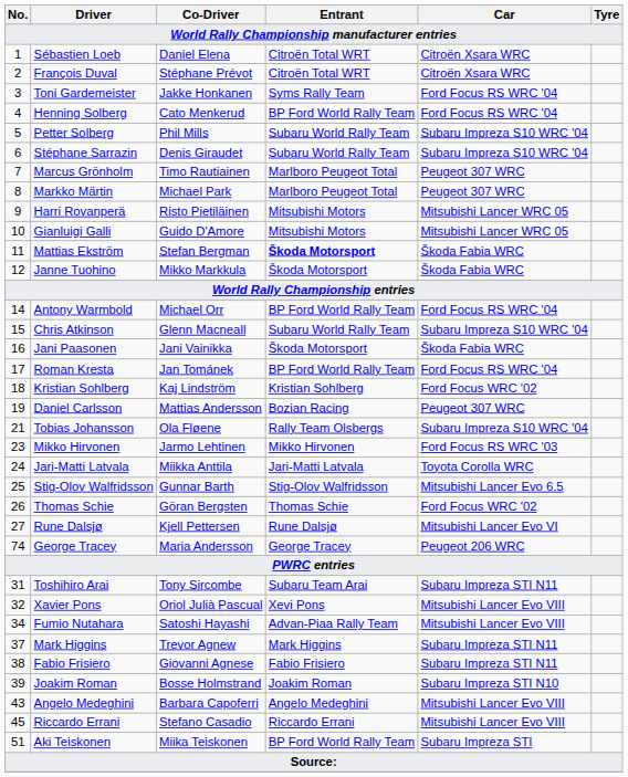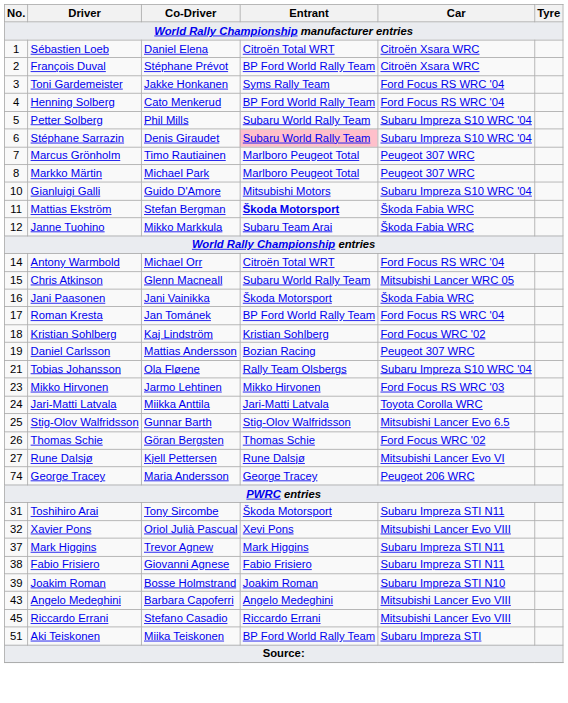 <table class="wikitable" style="font-size: 85%;">
 <tr>
 <th>No.</th>
 <th>Driver</th>
 <th>Co-Driver</th>
 <th>Entrant</th>
 <th>Car</th>
 <th>Tyre</th>
 </tr>
 <tr>
 <td style="background-color:#EAECF0; text-align:center" colspan="6"><strong><em><a href='#'>World Rally Championship</a> manufacturer entries</em></strong></td>
 </tr>
 <tr>
 <td align="center">1</td>
 <td> <a href='#'>Sébastien Loeb</a></td>
 <td> <a href='#'>Daniel Elena</a></td>
 <td> <a href='#'>Citroën Total WRT</a></td>
 <td><a href='#'>Citroën Xsara WRC</a></td>
 <td align="center"></td>
 </tr>
 <tr>
 <td align="center">2</td>
 <td> <a href='#'>François Duval</a></td>
 <td> <a href='#'>Stéphane Prévot</a></td>
-<td> <a href='#'>Citroën Total WRT</a></td>
+<td> <a href='#'>BP Ford World Rally Team</a></td>
 <td><a href='#'>Citroën Xsara WRC</a></td>
 <td align="center"></td>
 </tr>
 <tr>
 <td align="center">3</td>
 <td> <a href='#'>Toni Gardemeister</a></td>
 <td> <a href='#'>Jakke Honkanen</a></td>
 <td> <a href='#'>Syms Rally Team</a></td>
 <td><a href='#'>Ford Focus RS WRC '04</a></td>
 <td align="center"></td>
 </tr>
 <tr>
 <td align="center">4</td>
 <td> <a href='#'>Henning Solberg</a></td>
 <td> <a href='#'>Cato Menkerud</a></td>
 <td> <a href='#'>BP Ford World Rally Team</a></td>
 <td><a href='#'>Ford Focus RS WRC '04</a></td>
 <td align="center"></td>
 </tr>
 <tr>
 <td align="center">5</td>
 <td> <a href='#'>Petter Solberg</a></td>
 <td> <a href='#'>Phil Mills</a></td>
 <td> <a href='#'>Subaru World Rally Team</a></td>
 <td><a href='#'>Subaru Impreza S10 WRC '04</a></td>
 <td align="center"></td>
 </tr>
 <tr>
 <td align="center">6</td>
 <td> <a href='#'>Stéphane Sarrazin</a></td>
 <td> <a href='#'>Denis Giraudet</a></td>
-<td> <a href='#'>Subaru World Rally Team</a></td>
+<td style="background: pink;"> <a href='#'>Subaru World Rally Team</a></td>
 <td><a href='#'>Subaru Impreza S10 WRC '04</a></td>
 <td align="center"></td>
 </tr>
 <tr>
 <td align="center">7</td>
 <td> <a href='#'>Marcus Grönholm</a></td>
 <td> <a href='#'>Timo Rautiainen</a></td>
 <td> <a href='#'>Marlboro Peugeot Total</a></td>
 <td><a href='#'>Peugeot 307 WRC</a></td>
 <td align="center"></td>
 </tr>
 <tr>
 <td align="center">8</td>
 <td> <a href='#'>Markko Märtin</a></td>
 <td> <a href='#'>Michael Park</a></td>
 <td> <a href='#'>Marlboro Peugeot Total</a></td>
 <td><a href='#'>Peugeot 307 WRC</a></td>
 <td align="center"></td>
 </tr>
 <tr>
-<td align="center">9</td>
-<td> <a href='#'>Harri Rovanperä</a></td>
-<td> <a href='#'>Risto Pietiläinen</a></td>
-<td> <a href='#'>Mitsubishi Motors</a></td>
-<td><a href='#'>Mitsubishi Lancer WRC 05</a></td>
-<td align="center"></td>
-</tr>
-<tr>
 <td align="center">10</td>
 <td> <a href='#'>Gianluigi Galli</a></td>
 <td> <a href='#'>Guido D'Amore</a></td>
 <td> <a href='#'>Mitsubishi Motors</a></td>
-<td><a href='#'>Mitsubishi Lancer WRC 05</a></td>
+<td><a href='#'>Subaru Impreza S10 WRC '04</a></td>
 <td align="center"></td>
 </tr>
 <tr>
 <td align="center">11</td>
 <td> <a href='#'>Mattias Ekström</a></td>
 <td> <a href='#'>Stefan Bergman</a></td>
 <td><strong> <a href='#'>Škoda Motorsport</a></strong></td>
 <td><a href='#'>Škoda Fabia WRC</a></td>
 <td align="center"></td>
 </tr>
 <tr>
 <td align="center">12</td>
 <td> <a href='#'>Janne Tuohino</a></td>
 <td> <a href='#'>Mikko Markkula</a></td>
-<td> <a href='#'>Škoda Motorsport</a></td>
+<td> <a href='#'>Subaru Team Arai</a></td>
 <td><a href='#'>Škoda Fabia WRC</a></td>
 <td align="center"></td>
 </tr>
 <tr>
 <td style="background-color:#EAECF0; text-align:center" colspan="6"><strong><em><a href='#'>World Rally Championship</a> entries</em></strong></td>
 </tr>
 <tr>
 <td align="center">14</td>
 <td> <a href='#'>Antony Warmbold</a></td>
 <td> <a href='#'>Michael Orr</a></td>
-<td> <a href='#'>BP Ford World Rally Team</a></td>
+<td> <a href='#'>Citroën Total WRT</a></td>
 <td><a href='#'>Ford Focus RS WRC '04</a></td>
 <td align="center"></td>
 </tr>
 <tr>
 <td align="center">15</td>
 <td> <a href='#'>Chris Atkinson</a></td>
 <td> <a href='#'>Glenn Macneall</a></td>
 <td> <a href='#'>Subaru World Rally Team</a></td>
-<td><a href='#'>Subaru Impreza S10 WRC '04</a></td>
+<td><a href='#'>Mitsubishi Lancer WRC 05</a></td>
 <td align="center"></td>
 </tr>
 <tr>
 <td align="center">16</td>
 <td> <a href='#'>Jani Paasonen</a></td>
 <td> <a href='#'>Jani Vainikka</a></td>
 <td> <a href='#'>Škoda Motorsport</a></td>
 <td><a href='#'>Škoda Fabia WRC</a></td>
 <td align="center"></td>
 </tr>
 <tr>
 <td align="center">17</td>
 <td> <a href='#'>Roman Kresta</a></td>
 <td> <a href='#'>Jan Tománek</a></td>
 <td> <a href='#'>BP Ford World Rally Team</a></td>
 <td><a href='#'>Ford Focus RS WRC '04</a></td>
 <td align="center"></td>
 </tr>
 <tr>
 <td align="center">18</td>
 <td> <a href='#'>Kristian Sohlberg</a></td>
 <td> <a href='#'>Kaj Lindström</a></td>
 <td> <a href='#'>Kristian Sohlberg</a></td>
 <td><a href='#'>Ford Focus WRC '02</a></td>
 <td align="center"></td>
 </tr>
 <tr>
 <td align="center">19</td>
 <td> <a href='#'>Daniel Carlsson</a></td>
 <td> <a href='#'>Mattias Andersson</a></td>
 <td> <a href='#'>Bozian Racing</a></td>
 <td><a href='#'>Peugeot 307 WRC</a></td>
 <td align="center"></td>
 </tr>
 <tr>
 <td align="center">21</td>
 <td> <a href='#'>Tobias Johansson</a></td>
 <td> <a href='#'>Ola Fløene</a></td>
 <td> <a href='#'>Rally Team Olsbergs</a></td>
 <td><a href='#'>Subaru Impreza S10 WRC '04</a></td>
 <td align="center"></td>
 </tr>
 <tr>
 <td align="center">23</td>
 <td> <a href='#'>Mikko Hirvonen</a></td>
 <td> <a href='#'>Jarmo Lehtinen</a></td>
 <td> <a href='#'>Mikko Hirvonen</a></td>
 <td><a href='#'>Ford Focus RS WRC '03</a></td>
 <td align="center"></td>
 </tr>
 <tr>
 <td align="center">24</td>
 <td> <a href='#'>Jari-Matti Latvala</a></td>
 <td> <a href='#'>Miikka Anttila</a></td>
 <td> <a href='#'>Jari-Matti Latvala</a></td>
 <td><a href='#'>Toyota Corolla WRC</a></td>
 <td align="center"></td>
 </tr>
 <tr>
 <td align="center">25</td>
 <td> <a href='#'>Stig-Olov Walfridsson</a></td>
 <td> <a href='#'>Gunnar Barth</a></td>
 <td> <a href='#'>Stig-Olov Walfridsson</a></td>
 <td><a href='#'>Mitsubishi Lancer Evo 6.5</a></td>
 <td align="center"></td>
 </tr>
 <tr>
 <td align="center">26</td>
 <td> <a href='#'>Thomas Schie</a></td>
 <td> <a href='#'>Göran Bergsten</a></td>
 <td> <a href='#'>Thomas Schie</a></td>
 <td><a href='#'>Ford Focus WRC '02</a></td>
 <td></td>
 </tr>
 <tr>
 <td align="center">27</td>
 <td> <a href='#'>Rune Dalsjø</a></td>
 <td> <a href='#'>Kjell Pettersen</a></td>
 <td> <a href='#'>Rune Dalsjø</a></td>
 <td><a href='#'>Mitsubishi Lancer Evo VI</a></td>
 <td align="center"></td>
 </tr>
 <tr>
 <td align="center">74</td>
 <td> <a href='#'>George Tracey</a></td>
 <td> <a href='#'>Maria Andersson</a></td>
 <td> <a href='#'>George Tracey</a></td>
 <td><a href='#'>Peugeot 206 WRC</a></td>
 <td></td>
 </tr>
 <tr>
 <td style="background-color:#EAECF0; text-align:center" colspan="6"><strong><em><a href='#'>PWRC</a> entries</em></strong></td>
 </tr>
 <tr>
 <td align="center">31</td>
 <td> <a href='#'>Toshihiro Arai</a></td>
 <td> <a href='#'>Tony Sircombe</a></td>
-<td> <a href='#'>Subaru Team Arai</a></td>
+<td> <a href='#'>Škoda Motorsport</a></td>
 <td><a href='#'>Subaru Impreza STI N11</a></td>
 <td align="center"></td>
 </tr>
 <tr>
 <td align="center">32</td>
 <td> <a href='#'>Xavier Pons</a></td>
 <td> <a href='#'>Oriol Julià Pascual</a></td>
 <td> <a href='#'>Xevi Pons</a></td>
-<td><a href='#'>Mitsubishi Lancer Evo VIII</a></td>
-<td align="center"></td>
-</tr>
-<tr>
-<td align="center">34</td>
-<td> <a href='#'>Fumio Nutahara</a></td>
-<td> <a href='#'>Satoshi Hayashi</a></td>
-<td> <a href='#'>Advan-Piaa Rally Team</a></td>
 <td><a href='#'>Mitsubishi Lancer Evo VIII</a></td>
 <td align="center"></td>
 </tr>
 <tr>
 <td align="center">37</td>
 <td> <a href='#'>Mark Higgins</a></td>
 <td> <a href='#'>Trevor Agnew</a></td>
 <td> <a href='#'>Mark Higgins</a></td>
 <td><a href='#'>Subaru Impreza STI N11</a></td>
 <td align="center"></td>
 </tr>
 <tr>
 <td align="center">38</td>
 <td> <a href='#'>Fabio Frisiero</a></td>
 <td> <a href='#'>Giovanni Agnese</a></td>
 <td> <a href='#'>Fabio Frisiero</a></td>
 <td><a href='#'>Subaru Impreza STI N11</a></td>
 <td align="center"></td>
 </tr>
 <tr>
 <td align="center">39</td>
 <td> <a href='#'>Joakim Roman</a></td>
 <td> <a href='#'>Bosse Holmstrand</a></td>
 <td> <a href='#'>Joakim Roman</a></td>
 <td><a href='#'>Subaru Impreza STI N10</a></td>
 <td align="center"></td>
 </tr>
 <tr>
 <td align="center">43</td>
 <td> <a href='#'>Angelo Medeghini</a></td>
 <td> <a href='#'>Barbara Capoferri</a></td>
 <td> <a href='#'>Angelo Medeghini</a></td>
 <td><a href='#'>Mitsubishi Lancer Evo VIII</a></td>
 <td align="center"></td>
 </tr>
 <tr>
 <td align="center">45</td>
 <td> <a href='#'>Riccardo Errani</a></td>
 <td> <a href='#'>Stefano Casadio</a></td>
 <td> <a href='#'>Riccardo Errani</a></td>
 <td><a href='#'>Mitsubishi Lancer Evo VIII</a></td>
 <td></td>
 </tr>
 <tr>
 <td align="center">51</td>
 <td> <a href='#'>Aki Teiskonen</a></td>
 <td> <a href='#'>Miika Teiskonen</a></td>
 <td> <a href='#'>BP Ford World Rally Team</a></td>
 <td><a href='#'>Subaru Impreza STI</a></td>
 <td></td>
 </tr>
 <tr>
 <td style="background-color:#EAECF0; text-align:center" colspan="6"><strong>Source:</strong></td>
 </tr>
 <tr>
 </tr>
 </table>
